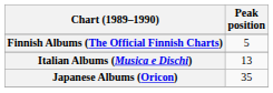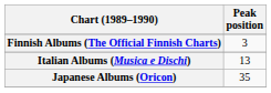 <table class="wikitable sortable plainrowheaders" style="text-align:center">
 <tr>
 <th scope="col">Chart (1989–1990)</th>
 <th scope="col">Peak<br>position</th>
 </tr>
 <tr>
 </tr>
 <tr>
 </tr>
 <tr>
 <th scope="row">Finnish Albums (<a href='#'>The Official Finnish Charts</a>)</th>
-<td align="center">5</td>
+<td align="center">3</td>
 </tr>
 <tr>
 </tr>
 <tr>
 <th scope="row">Italian Albums (<em><a href='#'>Musica e Dischi</a></em>)</th>
 <td>13</td>
 </tr>
 <tr>
 <th scope="row">Japanese Albums (<a href='#'>Oricon</a>)</th>
 <td>35</td>
 </tr>
 <tr>
 </tr>
 <tr>
 </tr>
 <tr>
 </tr>
 <tr>
 </tr>
 <tr>
 </tr>
 </table>
